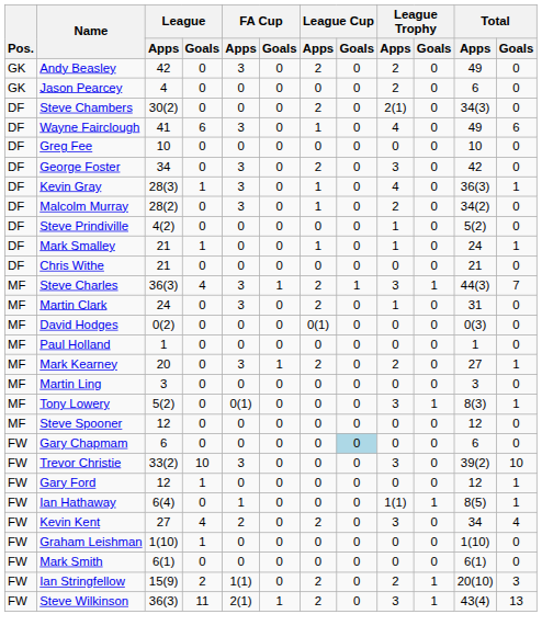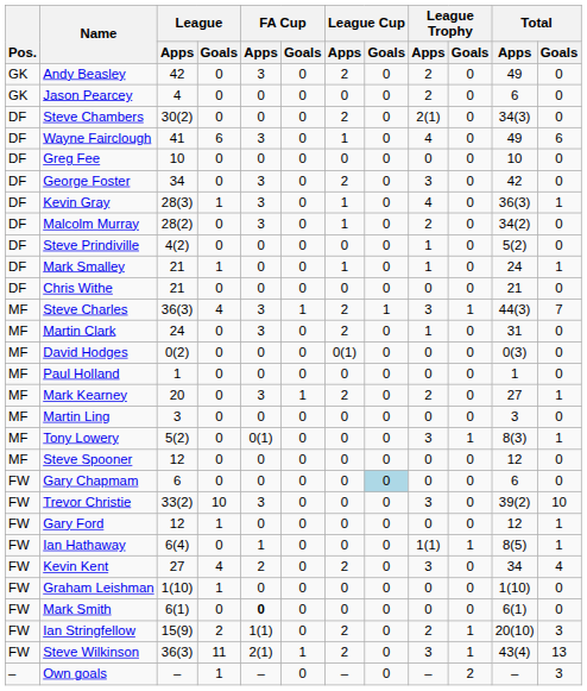 <table class="wikitable" style="text-align:center">
 <tr>
 <th rowspan="2" valign="bottom">Pos.</th>
 <th rowspan="2">Name</th>
 <th colspan="2" width="85">League</th>
 <th colspan="2" width="85">FA Cup</th>
 <th colspan="2" width="85">League Cup</th>
 <th colspan="2" width="85">League Trophy</th>
 <th colspan="2" width="85">Total</th>
 </tr>
 <tr>
 <th>Apps</th>
 <th>Goals</th>
 <th>Apps</th>
 <th>Goals</th>
 <th>Apps</th>
 <th>Goals</th>
 <th>Apps</th>
 <th>Goals</th>
 <th>Apps</th>
 <th>Goals</th>
 </tr>
 <tr>
 <td align="left">GK</td>
 <td align="left"> <a href='#'>Andy Beasley</a></td>
 <td>42</td>
 <td>0</td>
 <td>3</td>
 <td>0</td>
 <td>2</td>
 <td>0</td>
 <td>2</td>
 <td>0</td>
 <td>49</td>
 <td>0</td>
 </tr>
 <tr>
 <td align="left">GK</td>
 <td align="left"> <a href='#'>Jason Pearcey</a></td>
 <td>4</td>
 <td>0</td>
 <td>0</td>
 <td>0</td>
 <td>0</td>
 <td>0</td>
 <td>2</td>
 <td>0</td>
 <td>6</td>
 <td>0</td>
 </tr>
 <tr>
 <td align="left">DF</td>
 <td align="left"> <a href='#'>Steve Chambers</a></td>
 <td>30(2)</td>
 <td>0</td>
 <td>0</td>
 <td>0</td>
 <td>2</td>
 <td>0</td>
 <td>2(1)</td>
 <td>0</td>
 <td>34(3)</td>
 <td>0</td>
 </tr>
 <tr>
 <td align="left">DF</td>
 <td align="left"> <a href='#'>Wayne Fairclough</a></td>
 <td>41</td>
 <td>6</td>
 <td>3</td>
 <td>0</td>
 <td>1</td>
 <td>0</td>
 <td>4</td>
 <td>0</td>
 <td>49</td>
 <td>6</td>
 </tr>
 <tr>
 <td align="left">DF</td>
 <td align="left"> <a href='#'>Greg Fee</a></td>
 <td>10</td>
 <td>0</td>
 <td>0</td>
 <td>0</td>
 <td>0</td>
 <td>0</td>
 <td>0</td>
 <td>0</td>
 <td>10</td>
 <td>0</td>
 </tr>
 <tr>
 <td align="left">DF</td>
 <td align="left"> <a href='#'>George Foster</a></td>
 <td>34</td>
 <td>0</td>
 <td>3</td>
 <td>0</td>
 <td>2</td>
 <td>0</td>
 <td>3</td>
 <td>0</td>
 <td>42</td>
 <td>0</td>
 </tr>
 <tr>
 <td align="left">DF</td>
 <td align="left"> <a href='#'>Kevin Gray</a></td>
 <td>28(3)</td>
 <td>1</td>
 <td>3</td>
 <td>0</td>
 <td>1</td>
 <td>0</td>
 <td>4</td>
 <td>0</td>
 <td>36(3)</td>
 <td>1</td>
 </tr>
 <tr>
 <td align="left">DF</td>
 <td align="left"> <a href='#'>Malcolm Murray</a></td>
 <td>28(2)</td>
 <td>0</td>
 <td>3</td>
 <td>0</td>
 <td>1</td>
 <td>0</td>
 <td>2</td>
 <td>0</td>
 <td>34(2)</td>
 <td>0</td>
 </tr>
 <tr>
 <td align="left">DF</td>
 <td align="left"> <a href='#'>Steve Prindiville</a></td>
 <td>4(2)</td>
 <td>0</td>
 <td>0</td>
 <td>0</td>
 <td>0</td>
 <td>0</td>
 <td>1</td>
 <td>0</td>
 <td>5(2)</td>
 <td>0</td>
 </tr>
 <tr>
 <td align="left">DF</td>
 <td align="left"> <a href='#'>Mark Smalley</a></td>
 <td>21</td>
 <td>1</td>
 <td>0</td>
 <td>0</td>
 <td>1</td>
 <td>0</td>
 <td>1</td>
 <td>0</td>
 <td>24</td>
 <td>1</td>
 </tr>
 <tr>
 <td align="left">DF</td>
 <td align="left"> <a href='#'>Chris Withe</a></td>
 <td>21</td>
 <td>0</td>
 <td>0</td>
 <td>0</td>
 <td>0</td>
 <td>0</td>
 <td>0</td>
 <td>0</td>
 <td>21</td>
 <td>0</td>
 </tr>
 <tr>
 <td align="left">MF</td>
 <td align="left"> <a href='#'>Steve Charles</a></td>
 <td>36(3)</td>
 <td>4</td>
 <td>3</td>
 <td>1</td>
 <td>2</td>
 <td>1</td>
 <td>3</td>
 <td>1</td>
 <td>44(3)</td>
 <td>7</td>
 </tr>
 <tr>
 <td align="left">MF</td>
 <td align="left"> <a href='#'>Martin Clark</a></td>
 <td>24</td>
 <td>0</td>
 <td>3</td>
 <td>0</td>
 <td>2</td>
 <td>0</td>
 <td>1</td>
 <td>0</td>
 <td>31</td>
 <td>0</td>
 </tr>
 <tr>
 <td align="left">MF</td>
 <td align="left"> <a href='#'>David Hodges</a></td>
 <td>0(2)</td>
 <td>0</td>
 <td>0</td>
 <td>0</td>
 <td>0(1)</td>
 <td>0</td>
 <td>0</td>
 <td>0</td>
 <td>0(3)</td>
 <td>0</td>
 </tr>
 <tr>
 <td align="left">MF</td>
 <td align="left"> <a href='#'>Paul Holland</a></td>
 <td>1</td>
 <td>0</td>
 <td>0</td>
 <td>0</td>
 <td>0</td>
 <td>0</td>
 <td>0</td>
 <td>0</td>
 <td>1</td>
 <td>0</td>
 </tr>
 <tr>
 <td align="left">MF</td>
 <td align="left"> <a href='#'>Mark Kearney</a></td>
 <td>20</td>
 <td>0</td>
 <td>3</td>
 <td>1</td>
 <td>2</td>
 <td>0</td>
 <td>2</td>
 <td>0</td>
 <td>27</td>
 <td>1</td>
 </tr>
 <tr>
 <td align="left">MF</td>
 <td align="left"> <a href='#'>Martin Ling</a></td>
 <td>3</td>
 <td>0</td>
 <td>0</td>
 <td>0</td>
 <td>0</td>
 <td>0</td>
 <td>0</td>
 <td>0</td>
 <td>3</td>
 <td>0</td>
 </tr>
 <tr>
 <td align="left">MF</td>
 <td align="left"> <a href='#'>Tony Lowery</a></td>
 <td>5(2)</td>
 <td>0</td>
 <td>0(1)</td>
 <td>0</td>
 <td>0</td>
 <td>0</td>
 <td>3</td>
 <td>1</td>
 <td>8(3)</td>
 <td>1</td>
 </tr>
 <tr>
 <td align="left">MF</td>
 <td align="left"> <a href='#'>Steve Spooner</a></td>
 <td>12</td>
 <td>0</td>
 <td>0</td>
 <td>0</td>
 <td>0</td>
 <td>0</td>
 <td>0</td>
 <td>0</td>
 <td>12</td>
 <td>0</td>
 </tr>
 <tr>
 <td align="left">FW</td>
 <td align="left"> <a href='#'>Gary Chapmam</a></td>
 <td>6</td>
 <td>0</td>
 <td>0</td>
 <td>0</td>
 <td>0</td>
 <td style="background: lightblue;">0</td>
 <td>0</td>
 <td>0</td>
 <td>6</td>
 <td>0</td>
 </tr>
 <tr>
 <td align="left">FW</td>
 <td align="left"> <a href='#'>Trevor Christie</a></td>
 <td>33(2)</td>
 <td>10</td>
 <td>3</td>
 <td>0</td>
 <td>0</td>
 <td>0</td>
 <td>3</td>
 <td>0</td>
 <td>39(2)</td>
 <td>10</td>
 </tr>
 <tr>
 <td align="left">FW</td>
 <td align="left"> <a href='#'>Gary Ford</a></td>
 <td>12</td>
 <td>1</td>
 <td>0</td>
 <td>0</td>
 <td>0</td>
 <td>0</td>
 <td>0</td>
 <td>0</td>
 <td>12</td>
 <td>1</td>
 </tr>
 <tr>
 <td align="left">FW</td>
 <td align="left"> <a href='#'>Ian Hathaway</a></td>
 <td>6(4)</td>
 <td>0</td>
 <td>1</td>
 <td>0</td>
 <td>0</td>
 <td>0</td>
 <td>1(1)</td>
 <td>1</td>
 <td>8(5)</td>
 <td>1</td>
 </tr>
 <tr>
 <td align="left">FW</td>
 <td align="left"> <a href='#'>Kevin Kent</a></td>
 <td>27</td>
 <td>4</td>
 <td>2</td>
 <td>0</td>
 <td>2</td>
 <td>0</td>
 <td>3</td>
 <td>0</td>
 <td>34</td>
 <td>4</td>
 </tr>
 <tr>
 <td align="left">FW</td>
 <td align="left"> <a href='#'>Graham Leishman</a></td>
 <td>1(10)</td>
 <td>1</td>
 <td>0</td>
 <td>0</td>
 <td>0</td>
 <td>0</td>
 <td>0</td>
 <td>0</td>
 <td>1(10)</td>
 <td>0</td>
 </tr>
 <tr>
 <td align="left">FW</td>
 <td align="left"> <a href='#'>Mark Smith</a></td>
 <td>6(1)</td>
 <td>0</td>
-<td>0</td>
+<td><strong>0</strong></td>
 <td>0</td>
 <td>0</td>
 <td>0</td>
 <td>0</td>
 <td>0</td>
 <td>6(1)</td>
 <td>0</td>
 </tr>
 <tr>
 <td align="left">FW</td>
 <td align="left"> <a href='#'>Ian Stringfellow</a></td>
 <td>15(9)</td>
 <td>2</td>
 <td>1(1)</td>
 <td>0</td>
 <td>2</td>
 <td>0</td>
 <td>2</td>
 <td>1</td>
 <td>20(10)</td>
 <td>3</td>
 </tr>
 <tr>
 <td align="left">FW</td>
 <td align="left"> <a href='#'>Steve Wilkinson</a></td>
 <td>36(3)</td>
 <td>11</td>
 <td>2(1)</td>
 <td>1</td>
 <td>2</td>
 <td>0</td>
 <td>3</td>
 <td>1</td>
 <td>43(4)</td>
 <td>13</td>
 </tr>
+<tr>
+<td align="left">–</td>
+<td align="left"><a href='#'>Own goals</a></td>
+<td>–</td>
+<td>1</td>
+<td>–</td>
+<td>0</td>
+<td>–</td>
+<td>0</td>
+<td>–</td>
+<td>2</td>
+<td>–</td>
+<td>3</td>
+</tr>
 </table>
